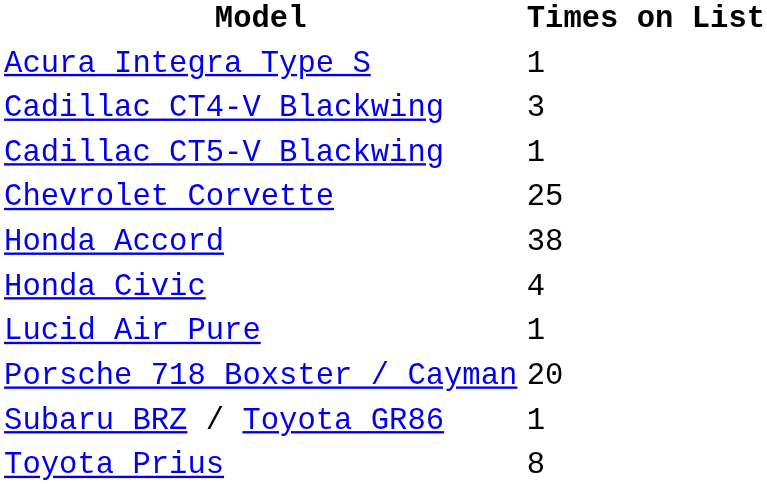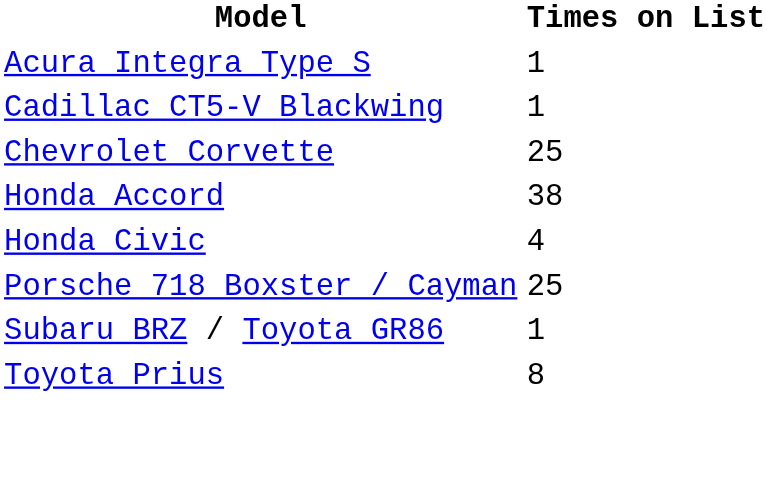 <table>
 <tr>
 <th>Model</th>
 <th>Times on List</th>
 </tr>
 <tr>
 <td><a href='#'>Acura Integra Type S</a></td>
 <td>1</td>
-</tr>
-<tr>
-<td><a href='#'>Cadillac CT4-V Blackwing</a></td>
-<td>3</td>
 </tr>
 <tr>
 <td><a href='#'>Cadillac CT5-V Blackwing</a></td>
 <td>1</td>
 </tr>
 <tr>
 <td><a href='#'>Chevrolet Corvette</a></td>
 <td>25</td>
 </tr>
 <tr>
 <td><a href='#'>Honda Accord</a></td>
 <td>38</td>
 </tr>
 <tr>
 <td><a href='#'>Honda Civic</a></td>
 <td>4</td>
 </tr>
 <tr>
-<td><a href='#'>Lucid Air Pure</a></td>
-<td>1</td>
-</tr>
-<tr>
 <td><a href='#'>Porsche 718 Boxster / Cayman</a></td>
-<td>20</td>
+<td>25</td>
 </tr>
 <tr>
 <td><a href='#'>Subaru BRZ</a> / <a href='#'>Toyota GR86</a></td>
 <td>1</td>
 </tr>
 <tr>
 <td><a href='#'>Toyota Prius</a></td>
 <td>8</td>
 </tr>
 <tr>
 </tr>
 </table>
